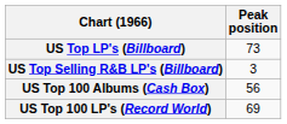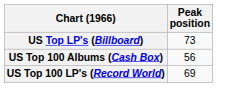 <table class="wikitable sortable plainrowheaders" style="text-align:center">
 <tr>
 <th scope="col">Chart (1966)</th>
 <th scope="col">Peak<br>position</th>
 </tr>
 <tr>
 <th scope="row">US <a href='#'>Top LP's</a> (<em><a href='#'>Billboard</a></em>)</th>
 <td>73</td>
 </tr>
 <tr>
-<th scope="row">US <a href='#'>Top Selling R&B LP's</a> (<em><a href='#'>Billboard</a></em>)</th>
-<td>3</td>
-</tr>
-<tr>
 <th scope="row">US Top 100 Albums (<em><a href='#'>Cash Box</a></em>)</th>
 <td>56</td>
 </tr>
 <tr>
 <th scope="row">US Top 100 LP's (<em><a href='#'>Record World</a></em>)</th>
 <td>69</td>
 </tr>
 </table>
